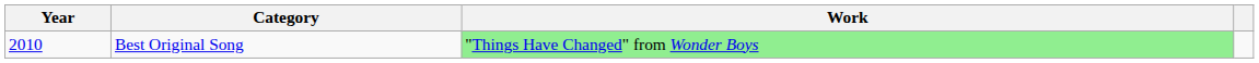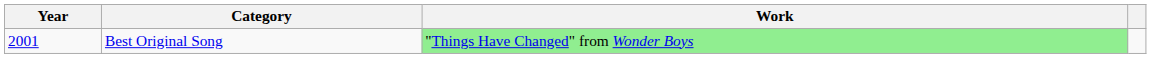 <table class="wikitable" style="width:60%;">
 <tr>
 <th>Year</th>
 <th>Category</th>
 <th>Work</th>
 <th></th>
 </tr>
 <tr>
-<td><a href='#'>2010</a></td>
+<td><a href='#'>2001</a></td>
 <td><a href='#'>Best Original Song</a></td>
 <td style="background: lightgreen;">"<a href='#'>Things Have Changed</a>" from <em><a href='#'>Wonder Boys</a></em></td>
 <td align="center"></td>
 </tr>
 </table>
